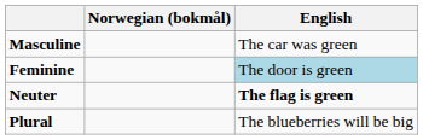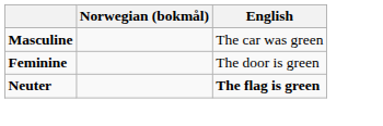 <table class="wikitable">
 <tr>
 <th></th>
 <th>Norwegian (bokmål)</th>
 <th>English</th>
 </tr>
 <tr>
 <td><strong>Masculine</strong></td>
 <td></td>
 <td>The car was green</td>
 </tr>
 <tr>
 <td><strong>Feminine</strong></td>
 <td></td>
-<td style="background: lightblue;">The door is green</td>
+<td>The door is green</td>
 </tr>
 <tr>
 <td><strong>Neuter</strong></td>
 <td></td>
 <td><strong>The flag is green</strong></td>
 </tr>
-<tr>
-<td><strong>Plural</strong></td>
-<td></td>
-<td>The blueberries will be big</td>
-</tr>
 </table>
